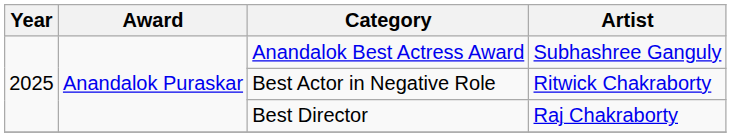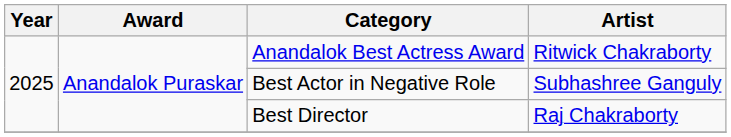 <table class="wikitable sortable">
 <tr>
 <th>Year</th>
 <th>Award</th>
 <th>Category</th>
 <th>Artist</th>
 </tr>
 <tr>
 <td rowspan="3">2025</td>
 <td rowspan="3"><a href='#'>Anandalok Puraskar</a></td>
 <td><a href='#'>Anandalok Best Actress Award</a></td>
-<td><a href='#'>Subhashree Ganguly</a></td>
+<td><a href='#'>Ritwick Chakraborty</a></td>
 </tr>
 <tr>
 <td>Best Actor in Negative Role</td>
-<td><a href='#'>Ritwick Chakraborty</a></td>
+<td><a href='#'>Subhashree Ganguly</a></td>
 </tr>
 <tr>
 <td>Best Director</td>
 <td><a href='#'>Raj Chakraborty</a></td>
 </tr>
 <tr>
 </tr>
 </table>
